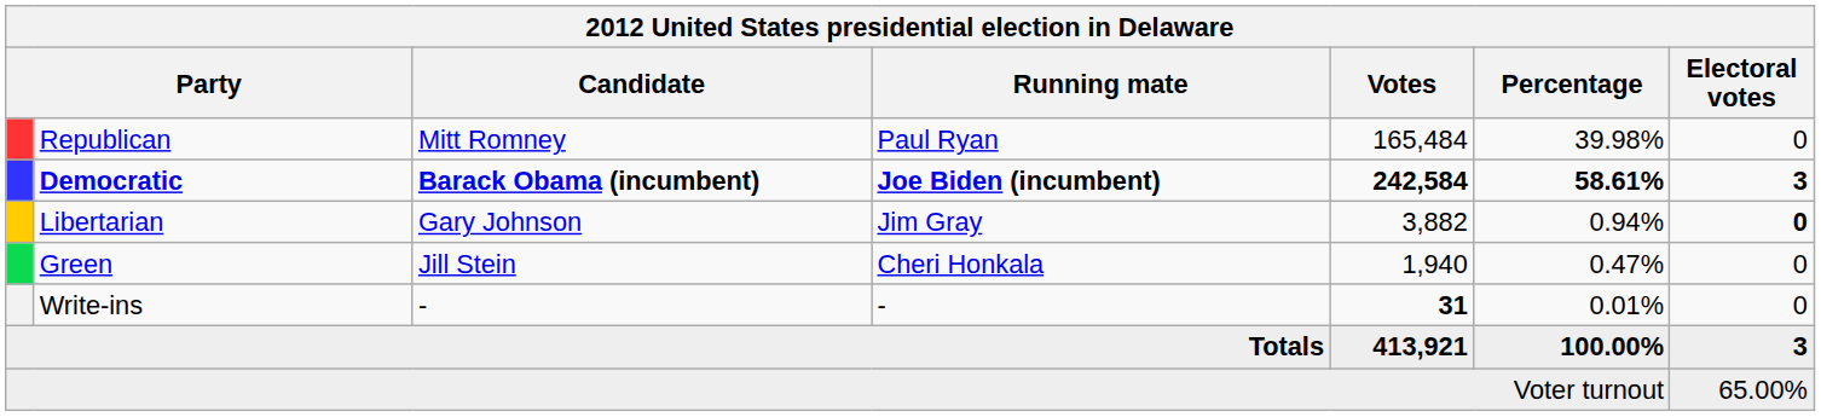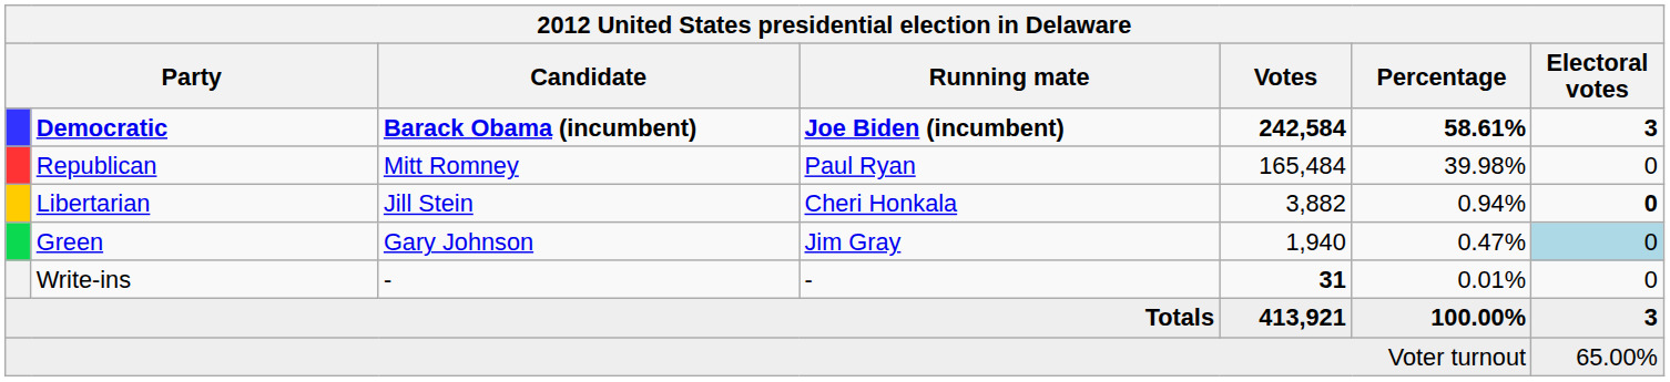 <table class="wikitable" style="font-size: 95%;">
 <tr>
 <th colspan="7">2012 United States presidential election in Delaware</th>
 </tr>
 <tr>
 <th colspan="2" style="width: 15em">Party</th>
 <th style="width: 17em">Candidate</th>
 <th style="width: 17em">Running mate</th>
 <th style="width: 5em">Votes</th>
 <th style="width: 7em">Percentage</th>
 <th style="width: 5em">Electoral votes</th>
 </tr>
 <tr>
+<th style="background-color:#3333FF; width: 3px"></th>
+<td style="width: 130px"><strong><a href='#'>Democratic</a></strong></td>
+<td><strong><a href='#'>Barack Obama</a></strong> <strong>(incumbent)</strong></td>
+<td><strong><a href='#'>Joe Biden</a></strong> <strong>(incumbent)</strong></td>
+<td align="right"><strong>242,584</strong></td>
+<td align="right"><strong>58.61%</strong></td>
+<td align="right"><strong>3</strong></td>
+</tr>
+<tr>
 <th style="background-color:#FF3333; width: 3px"></th>
 <td style="width: 130px"><a href='#'>Republican</a></td>
 <td><a href='#'>Mitt Romney</a></td>
 <td><a href='#'>Paul Ryan</a></td>
 <td align="right">165,484</td>
 <td align="right">39.98%</td>
 <td align="right">0</td>
 </tr>
 <tr>
-<th style="background-color:#3333FF; width: 3px"></th>
-<td style="width: 130px"><strong><a href='#'>Democratic</a></strong></td>
-<td><strong><a href='#'>Barack Obama</a></strong> <strong>(incumbent)</strong></td>
-<td><strong><a href='#'>Joe Biden</a></strong> <strong>(incumbent)</strong></td>
-<td align="right"><strong>242,584</strong></td>
-<td align="right"><strong>58.61%</strong></td>
-<td align="right"><strong>3</strong></td>
-</tr>
-<tr>
 <th style="background-color:#FFCC00; width: 3px"></th>
 <td style="width: 130px"><a href='#'>Libertarian</a></td>
-<td><a href='#'>Gary Johnson</a></td>
-<td><a href='#'>Jim Gray</a></td>
+<td><a href='#'>Jill Stein</a></td>
+<td><a href='#'>Cheri Honkala</a></td>
 <td align="right">3,882</td>
 <td align="right">0.94%</td>
 <td align="right"><strong>0</strong></td>
 </tr>
 <tr>
 <th style="background-color:#0BDA51; width: 3px"></th>
 <td style="width: 130px"><a href='#'>Green</a></td>
-<td><a href='#'>Jill Stein</a></td>
-<td><a href='#'>Cheri Honkala</a></td>
+<td><a href='#'>Gary Johnson</a></td>
+<td><a href='#'>Jim Gray</a></td>
 <td align="right">1,940</td>
 <td align="right">0.47%</td>
-<td align="right">0</td>
+<td align="right" style="background: lightblue;">0</td>
 </tr>
 <tr>
 <th style="background-color:ddd; width: 3px"></th>
 <td style="width: 130px">Write-ins</td>
 <td>-</td>
 <td>-</td>
 <td align="right"><strong>31</strong></td>
 <td align="right">0.01%</td>
 <td align="right">0</td>
 </tr>
 <tr bgcolor="#EEEEEE">
 <td colspan="4" align="right"><strong>Totals</strong></td>
 <td align="right"><strong>413,921</strong></td>
 <td align="right"><strong>100.00%</strong></td>
 <td align="right"><strong>3</strong></td>
 </tr>
 <tr bgcolor="#EEEEEE">
 <td colspan="6" align="right">Voter turnout</td>
 <td colspan="1" align="right">65.00%</td>
 </tr>
 </table>
